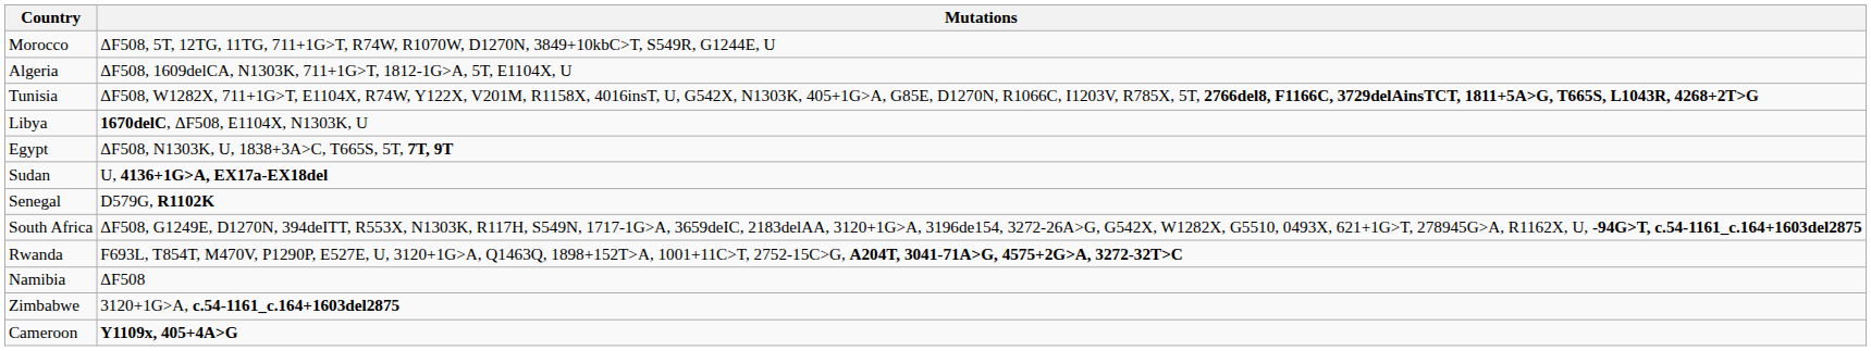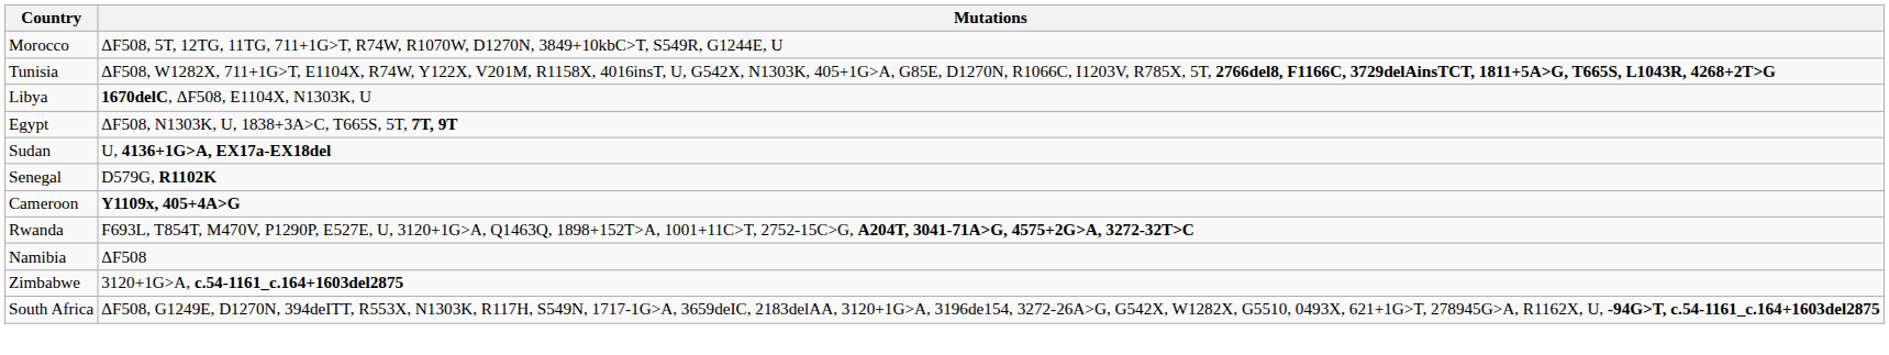 <table class="wikitable">
 <tr>
 <th>Country</th>
 <th>Mutations</th>
 </tr>
 <tr>
 <td>Morocco</td>
 <td>ΔF508, 5T, 12TG, 11TG, 711+1G>T, R74W, R1070W, D1270N, 3849+10kbC>T, S549R, G1244E, U</td>
-</tr>
-<tr>
-<td>Algeria</td>
-<td>ΔF508, 1609delCA, N1303K, 711+1G>T, 1812-1G>A, 5T, E1104X, U</td>
 </tr>
 <tr>
 <td>Tunisia</td>
 <td>ΔF508, W1282X, 711+1G>T, E1104X, R74W, Y122X, V201M, R1158X, 4016insT, U, G542X, N1303K, 405+1G>A, G85E, D1270N, R1066C, I1203V, R785X, 5T, <strong>2766del8, F1166C, 3729delAinsTCT, 1811+5A>G, T665S, L1043R, 4268+2T>G</strong></td>
 </tr>
 <tr>
 <td>Libya</td>
 <td><strong>1670delC</strong>, ΔF508, E1104X, N1303K, U</td>
 </tr>
 <tr>
 <td>Egypt</td>
 <td>ΔF508, N1303K, U, 1838+3A>C, T665S, 5T, <strong>7T, 9T</strong></td>
 </tr>
 <tr>
 <td>Sudan</td>
 <td>U, <strong>4136+1G>A, EX17a-EX18del</strong></td>
 </tr>
 <tr>
 <td>Senegal</td>
 <td>D579G, <strong>R1102K</strong></td>
 </tr>
 <tr>
-<td>South Africa</td>
-<td>ΔF508, G1249E, D1270N, 394deITT, R553X, N1303K, R117H, S549N, 1717-1G>A, 3659deIC, 2183delAA, 3120+1G>A, 3196de154, 3272-26A>G, G542X, W1282X, G5510, 0493X, 621+1G>T, 278945G>A, R1162X, U, <strong>-94G>T, c.54-1161_c.164+1603del2875</strong></td>
+<td>Cameroon</td>
+<td><strong>Y1109x, 405+4A>G</strong></td>
 </tr>
 <tr>
 <td>Rwanda</td>
 <td>F693L, T854T, M470V, P1290P, E527E, U, 3120+1G>A, Q1463Q, 1898+152T>A, 1001+11C>T, 2752-15C>G, <strong>A204T, 3041-71A>G, 4575+2G>A, 3272-32T>C</strong></td>
 </tr>
 <tr>
 <td>Namibia</td>
 <td>ΔF508</td>
 </tr>
 <tr>
 <td>Zimbabwe</td>
 <td>3120+1G>A, <strong>c.54-1161_c.164+1603del2875</strong></td>
 </tr>
 <tr>
-<td>Cameroon</td>
-<td><strong>Y1109x, 405+4A>G</strong></td>
+<td>South Africa</td>
+<td>ΔF508, G1249E, D1270N, 394deITT, R553X, N1303K, R117H, S549N, 1717-1G>A, 3659deIC, 2183delAA, 3120+1G>A, 3196de154, 3272-26A>G, G542X, W1282X, G5510, 0493X, 621+1G>T, 278945G>A, R1162X, U, <strong>-94G>T, c.54-1161_c.164+1603del2875</strong></td>
 </tr>
 </table>
